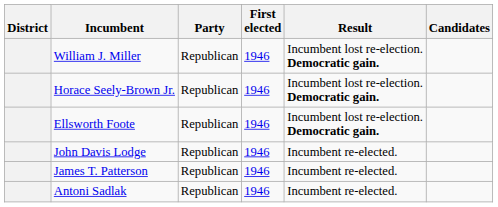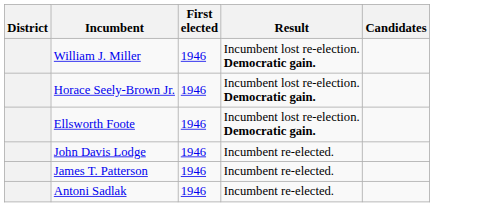 <table class=wikitable>
 <tr valign=bottom>
 <th>District</th>
 <th>Incumbent</th>
-<th>Party</th>
 <th>First<br>elected</th>
 <th>Result</th>
 <th>Candidates</th>
 </tr>
 <tr>
 <th></th>
 <td><a href='#'>William J. Miller</a></td>
-<td>Republican</td>
 <td><a href='#'>1946</a></td>
 <td>Incumbent lost re-election.<br><strong>Democratic gain.</strong></td>
 <td nowrap></td>
 </tr>
 <tr>
 <th></th>
 <td><a href='#'>Horace Seely-Brown Jr.</a></td>
-<td>Republican</td>
 <td><a href='#'>1946</a></td>
 <td>Incumbent lost re-election.<br><strong>Democratic gain.</strong></td>
 <td nowrap></td>
 </tr>
 <tr>
 <th></th>
 <td><a href='#'>Ellsworth Foote</a></td>
-<td>Republican</td>
 <td><a href='#'>1946</a></td>
 <td>Incumbent lost re-election.<br><strong>Democratic gain.</strong></td>
 <td nowrap></td>
 </tr>
 <tr>
 <th></th>
 <td><a href='#'>John Davis Lodge</a></td>
-<td>Republican</td>
 <td><a href='#'>1946</a></td>
 <td>Incumbent re-elected.</td>
 <td nowrap></td>
 </tr>
 <tr>
 <th></th>
 <td><a href='#'>James T. Patterson</a></td>
-<td>Republican</td>
 <td><a href='#'>1946</a></td>
 <td>Incumbent re-elected.</td>
 <td nowrap></td>
 </tr>
 <tr>
 <th></th>
 <td><a href='#'>Antoni Sadlak</a></td>
-<td>Republican</td>
 <td><a href='#'>1946</a></td>
 <td>Incumbent re-elected.</td>
 <td nowrap></td>
 </tr>
 </table>
